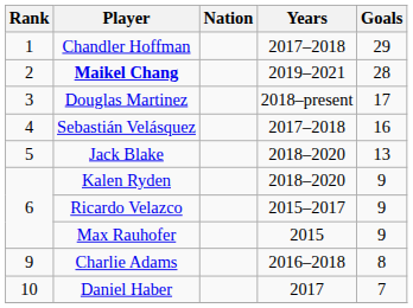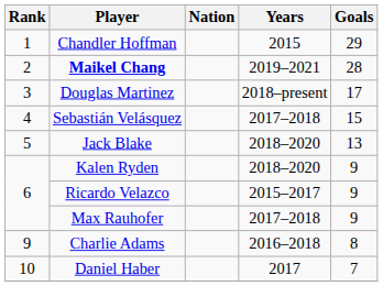 <table class="wikitable" style="text-align:center;">
 <tr>
 <th>Rank</th>
 <th>Player</th>
 <th>Nation</th>
 <th>Years</th>
 <th>Goals</th>
 </tr>
 <tr>
 <td>1</td>
 <td><a href='#'>Chandler Hoffman</a></td>
 <td></td>
-<td>2017–2018</td>
+<td>2015</td>
 <td>29</td>
 </tr>
 <tr>
 <td>2</td>
 <td><strong><a href='#'>Maikel Chang</a></strong></td>
 <td></td>
 <td>2019–2021</td>
 <td>28</td>
 </tr>
 <tr>
 <td>3</td>
 <td><a href='#'>Douglas Martinez</a></td>
 <td></td>
 <td>2018–present</td>
 <td>17</td>
 </tr>
 <tr>
 <td>4</td>
 <td><a href='#'>Sebastián Velásquez</a></td>
 <td></td>
 <td>2017–2018</td>
-<td>16</td>
+<td>15</td>
 </tr>
 <tr>
 <td>5</td>
 <td><a href='#'>Jack Blake</a></td>
 <td></td>
 <td>2018–2020</td>
 <td>13</td>
 </tr>
 <tr>
 <td rowspan="3">6</td>
 <td><a href='#'>Kalen Ryden</a></td>
 <td></td>
 <td>2018–2020</td>
 <td>9</td>
 </tr>
 <tr>
 <td><a href='#'>Ricardo Velazco</a></td>
 <td></td>
 <td>2015–2017</td>
 <td>9</td>
 </tr>
 <tr>
 <td><a href='#'>Max Rauhofer</a></td>
 <td></td>
-<td>2015</td>
+<td>2017–2018</td>
 <td>9</td>
 </tr>
 <tr>
 <td>9</td>
 <td><a href='#'>Charlie Adams</a></td>
 <td></td>
 <td>2016–2018</td>
 <td>8</td>
 </tr>
 <tr>
 <td>10</td>
 <td><a href='#'>Daniel Haber</a></td>
 <td></td>
 <td>2017</td>
 <td>7</td>
 </tr>
 <tr>
 </tr>
 </table>
